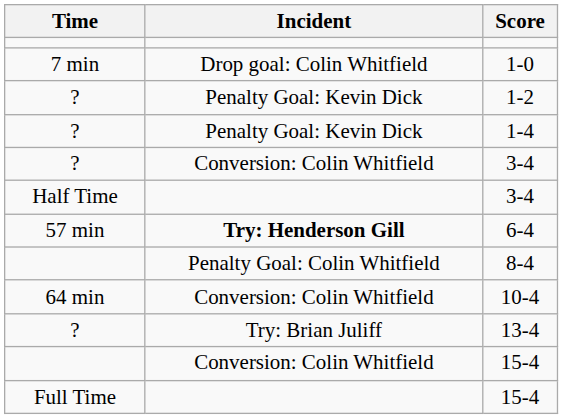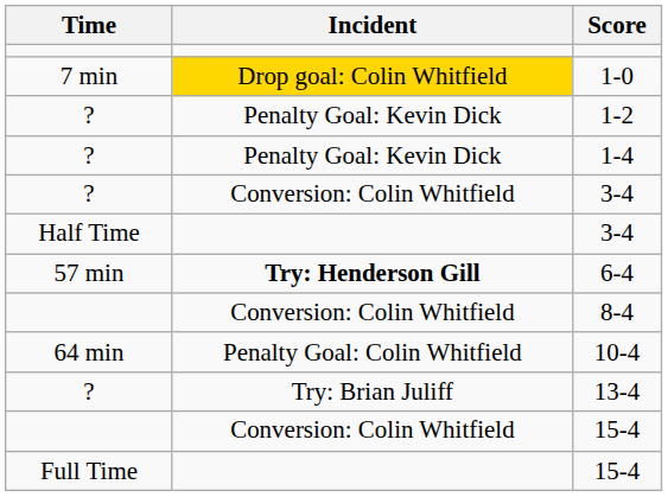 <table class="wikitable" style="text-align:center;">
 <tr>
 <th width=100 abbr="Time">Time</th>
 <th width=250 abbr="Incident">Incident</th>
 <th width=50 abbr="Score">Score</th>
 </tr>
 <tr>
 <td></td>
 <td></td>
 <td></td>
 </tr>
 <tr>
 <td>7 min</td>
-<td>Drop goal: Colin Whitfield</td>
+<td style="background: gold;">Drop goal: Colin Whitfield</td>
 <td>1-0</td>
 </tr>
 <tr>
 <td>?</td>
 <td>Penalty Goal: Kevin Dick</td>
 <td>1-2</td>
 </tr>
 <tr>
 <td>?</td>
 <td>Penalty Goal: Kevin Dick</td>
 <td>1-4</td>
 </tr>
 <tr>
 <td>?</td>
 <td>Conversion: Colin Whitfield</td>
 <td>3-4</td>
 </tr>
 <tr>
 <td>Half Time</td>
 <td></td>
 <td>3-4</td>
 </tr>
 <tr>
 <td>57 min</td>
 <td><strong>Try: Henderson Gill</strong></td>
 <td>6-4</td>
 </tr>
 <tr>
 <td></td>
-<td>Penalty Goal: Colin Whitfield</td>
+<td>Conversion: Colin Whitfield</td>
 <td>8-4</td>
 </tr>
 <tr>
 <td>64 min</td>
-<td>Conversion: Colin Whitfield</td>
+<td>Penalty Goal: Colin Whitfield</td>
 <td>10-4</td>
 </tr>
 <tr>
 <td>?</td>
 <td>Try: Brian Juliff</td>
 <td>13-4</td>
 </tr>
 <tr>
 <td></td>
 <td>Conversion: Colin Whitfield</td>
 <td>15-4</td>
 </tr>
 <tr>
 <td>Full Time</td>
 <td></td>
 <td>15-4</td>
 </tr>
 </table>
